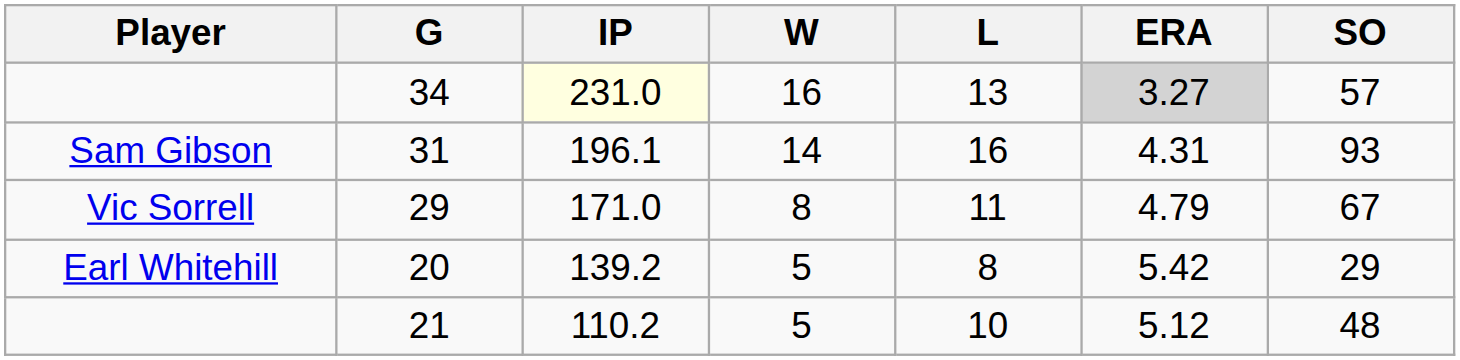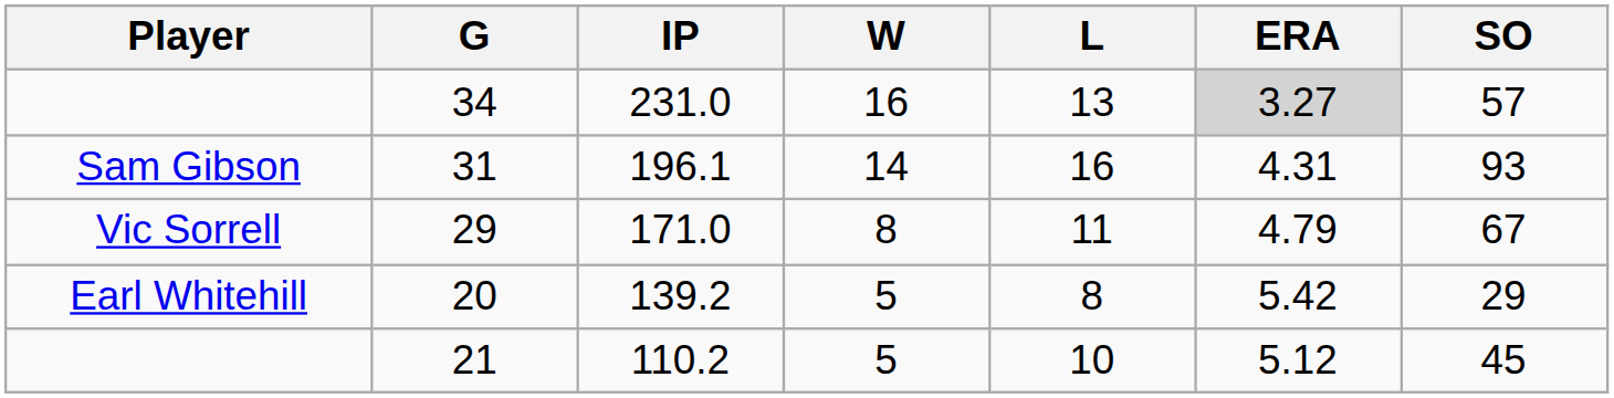 <table class="wikitable sortable">
 <tr>
 <th bgcolor="#DDDDFF" width="16%">Player</th>
 <th bgcolor="#DDDDFF" width="9%">G</th>
 <th bgcolor="#DDDDFF" width="9%">IP</th>
 <th bgcolor="#DDDDFF" width="9%">W</th>
 <th bgcolor="#DDDDFF" width="9%">L</th>
 <th bgcolor="#DDDDFF" width="9%">ERA</th>
 <th bgcolor="#DDDDFF" width="9%">SO</th>
 </tr>
 <tr align="center">
 <td></td>
 <td>34</td>
-<td style="background: lightyellow;">231.0</td>
+<td>231.0</td>
 <td>16</td>
 <td>13</td>
 <td style="background: lightgrey;">3.27</td>
 <td>57</td>
 </tr>
 <tr align="center">
 <td><a href='#'>Sam Gibson</a></td>
 <td>31</td>
 <td>196.1</td>
 <td>14</td>
 <td>16</td>
 <td>4.31</td>
 <td>93</td>
 </tr>
 <tr align="center">
 <td><a href='#'>Vic Sorrell</a></td>
 <td>29</td>
 <td>171.0</td>
 <td>8</td>
 <td>11</td>
 <td>4.79</td>
 <td>67</td>
 </tr>
 <tr align="center">
 <td><a href='#'>Earl Whitehill</a></td>
 <td>20</td>
 <td>139.2</td>
 <td>5</td>
 <td>8</td>
 <td>5.42</td>
 <td>29</td>
 </tr>
 <tr align="center">
 <td></td>
 <td>21</td>
 <td>110.2</td>
 <td>5</td>
 <td>10</td>
 <td>5.12</td>
-<td>48</td>
+<td>45</td>
 </tr>
 </table>
